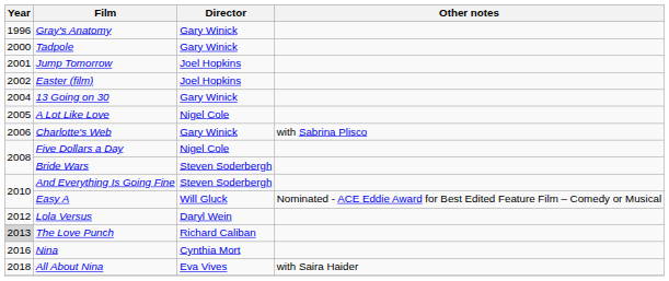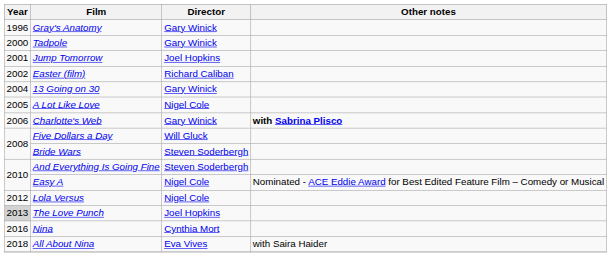 <table class="wikitable">
 <tr style="background:#b0c4de; text-align:center;">
 <th>Year</th>
 <th>Film</th>
 <th>Director</th>
 <th>Other notes</th>
 </tr>
 <tr>
 <td>1996</td>
 <td><em><a href='#'>Gray's Anatomy</a></em></td>
 <td><a href='#'>Gary Winick</a></td>
 <td></td>
 </tr>
 <tr>
 <td>2000</td>
 <td><em><a href='#'>Tadpole</a></em></td>
 <td><a href='#'>Gary Winick</a></td>
 <td></td>
 </tr>
 <tr>
 <td>2001</td>
 <td><em><a href='#'>Jump Tomorrow</a></em></td>
 <td><a href='#'>Joel Hopkins</a></td>
 <td></td>
 </tr>
 <tr>
 <td>2002</td>
 <td><em><a href='#'>Easter (film)</a></em></td>
-<td><a href='#'>Joel Hopkins</a></td>
+<td><a href='#'>Richard Caliban</a></td>
 <td></td>
 </tr>
 <tr>
 <td>2004</td>
 <td><em><a href='#'>13 Going on 30</a></em></td>
 <td><a href='#'>Gary Winick</a></td>
 <td></td>
 </tr>
 <tr>
 <td>2005</td>
 <td><em><a href='#'>A Lot Like Love</a></em></td>
 <td><a href='#'>Nigel Cole</a></td>
 <td></td>
 </tr>
 <tr>
 <td>2006</td>
 <td><em><a href='#'>Charlotte's Web</a></em></td>
 <td><a href='#'>Gary Winick</a></td>
-<td>with <a href='#'>Sabrina Plisco</a></td>
+<td><strong>with <a href='#'>Sabrina Plisco</a></strong></td>
 </tr>
 <tr>
 <td rowspan="2">2008</td>
 <td><em><a href='#'>Five Dollars a Day</a></em></td>
-<td><a href='#'>Nigel Cole</a></td>
+<td><a href='#'>Will Gluck</a></td>
 <td></td>
 </tr>
 <tr>
 <td><em><a href='#'>Bride Wars</a></em></td>
 <td><a href='#'>Steven Soderbergh</a></td>
 <td></td>
 </tr>
 <tr>
 <td rowspan="2">2010</td>
 <td><em><a href='#'>And Everything Is Going Fine</a></em></td>
 <td><a href='#'>Steven Soderbergh</a></td>
 <td></td>
 </tr>
 <tr>
 <td><em><a href='#'>Easy A</a></em></td>
-<td><a href='#'>Will Gluck</a></td>
+<td><a href='#'>Nigel Cole</a></td>
 <td>Nominated - <a href='#'>ACE Eddie Award</a> for Best Edited Feature Film – Comedy or Musical</td>
 </tr>
 <tr>
 <td>2012</td>
 <td><em><a href='#'>Lola Versus</a></em></td>
-<td><a href='#'>Daryl Wein</a></td>
+<td><a href='#'>Nigel Cole</a></td>
 <td></td>
 </tr>
 <tr>
 <td style="background: lightgrey;">2013</td>
 <td><em><a href='#'>The Love Punch</a></em></td>
-<td><a href='#'>Richard Caliban</a></td>
+<td><a href='#'>Joel Hopkins</a></td>
 <td></td>
 </tr>
 <tr>
 <td>2016</td>
 <td><em><a href='#'>Nina</a></em></td>
 <td><a href='#'>Cynthia Mort</a></td>
 <td></td>
 </tr>
 <tr>
 <td>2018</td>
 <td><em><a href='#'>All About Nina</a></em></td>
 <td><a href='#'>Eva Vives</a></td>
 <td>with Saira Haider</td>
 </tr>
 <tr>
 </tr>
 </table>
